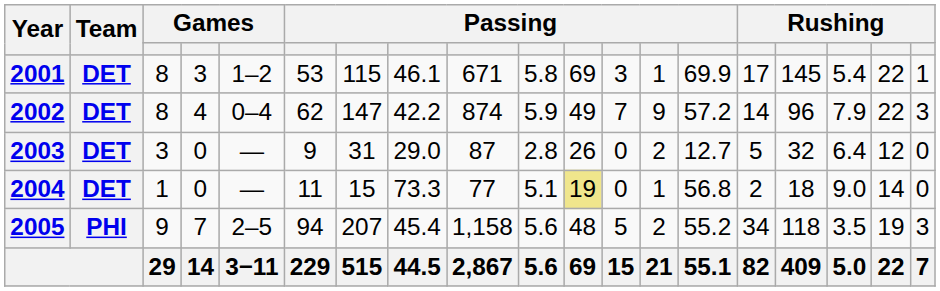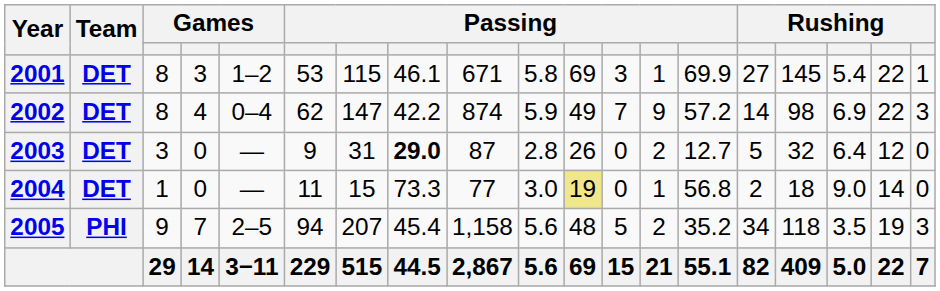 <table class="wikitable" style="text-align:center;">
 <tr>
 <th rowspan="2">Year</th>
 <th rowspan="2">Team</th>
 <th colspan="3">Games</th>
 <th colspan="9">Passing</th>
 <th colspan="5">Rushing</th>
 </tr>
 <tr>
 <th></th>
 <th></th>
 <th></th>
 <th></th>
 <th></th>
 <th></th>
 <th></th>
 <th></th>
 <th></th>
 <th></th>
 <th></th>
 <th></th>
 <th></th>
 <th></th>
 <th></th>
 <th></th>
 <th></th>
 </tr>
 <tr>
 <th><a href='#'>2001</a></th>
 <th><a href='#'>DET</a></th>
 <td>8</td>
 <td>3</td>
 <td>1–2</td>
 <td>53</td>
 <td>115</td>
 <td>46.1</td>
 <td>671</td>
 <td>5.8</td>
 <td>69</td>
 <td>3</td>
 <td>1</td>
 <td>69.9</td>
-<td>17</td>
+<td>27</td>
 <td>145</td>
 <td>5.4</td>
 <td>22</td>
 <td>1</td>
 </tr>
 <tr>
 <th><a href='#'>2002</a></th>
 <th><a href='#'>DET</a></th>
 <td>8</td>
 <td>4</td>
 <td>0–4</td>
 <td>62</td>
 <td>147</td>
 <td>42.2</td>
 <td>874</td>
 <td>5.9</td>
 <td>49</td>
 <td>7</td>
 <td>9</td>
 <td>57.2</td>
 <td>14</td>
-<td>96</td>
-<td>7.9</td>
+<td>98</td>
+<td>6.9</td>
 <td>22</td>
 <td>3</td>
 </tr>
 <tr>
 <th><a href='#'>2003</a></th>
 <th><a href='#'>DET</a></th>
 <td>3</td>
 <td>0</td>
 <td>—</td>
 <td>9</td>
 <td>31</td>
-<td>29.0</td>
+<td><strong>29.0</strong></td>
 <td>87</td>
 <td>2.8</td>
 <td>26</td>
 <td>0</td>
 <td>2</td>
 <td>12.7</td>
 <td>5</td>
 <td>32</td>
 <td>6.4</td>
 <td>12</td>
 <td>0</td>
 </tr>
 <tr>
 <th><a href='#'>2004</a></th>
 <th><a href='#'>DET</a></th>
 <td>1</td>
 <td>0</td>
 <td>—</td>
 <td>11</td>
 <td>15</td>
 <td>73.3</td>
 <td>77</td>
-<td>5.1</td>
+<td>3.0</td>
 <td style="background: khaki;">19</td>
 <td>0</td>
 <td>1</td>
 <td>56.8</td>
 <td>2</td>
 <td>18</td>
 <td>9.0</td>
 <td>14</td>
 <td>0</td>
 </tr>
 <tr>
 <th><a href='#'>2005</a></th>
 <th><a href='#'>PHI</a></th>
 <td>9</td>
 <td>7</td>
 <td>2–5</td>
 <td>94</td>
 <td>207</td>
 <td>45.4</td>
 <td>1,158</td>
 <td>5.6</td>
 <td>48</td>
 <td>5</td>
 <td>2</td>
-<td>55.2</td>
+<td>35.2</td>
 <td>34</td>
 <td>118</td>
 <td>3.5</td>
 <td>19</td>
 <td>3</td>
 </tr>
 <tr>
 <th colspan="2"></th>
 <th>29</th>
 <th>14</th>
 <th>3−11</th>
 <th>229</th>
 <th>515</th>
 <th>44.5</th>
 <th>2,867</th>
 <th>5.6</th>
 <th>69</th>
 <th>15</th>
 <th>21</th>
 <th>55.1</th>
 <th>82</th>
 <th>409</th>
 <th>5.0</th>
 <th>22</th>
 <th>7</th>
 </tr>
 </table>
